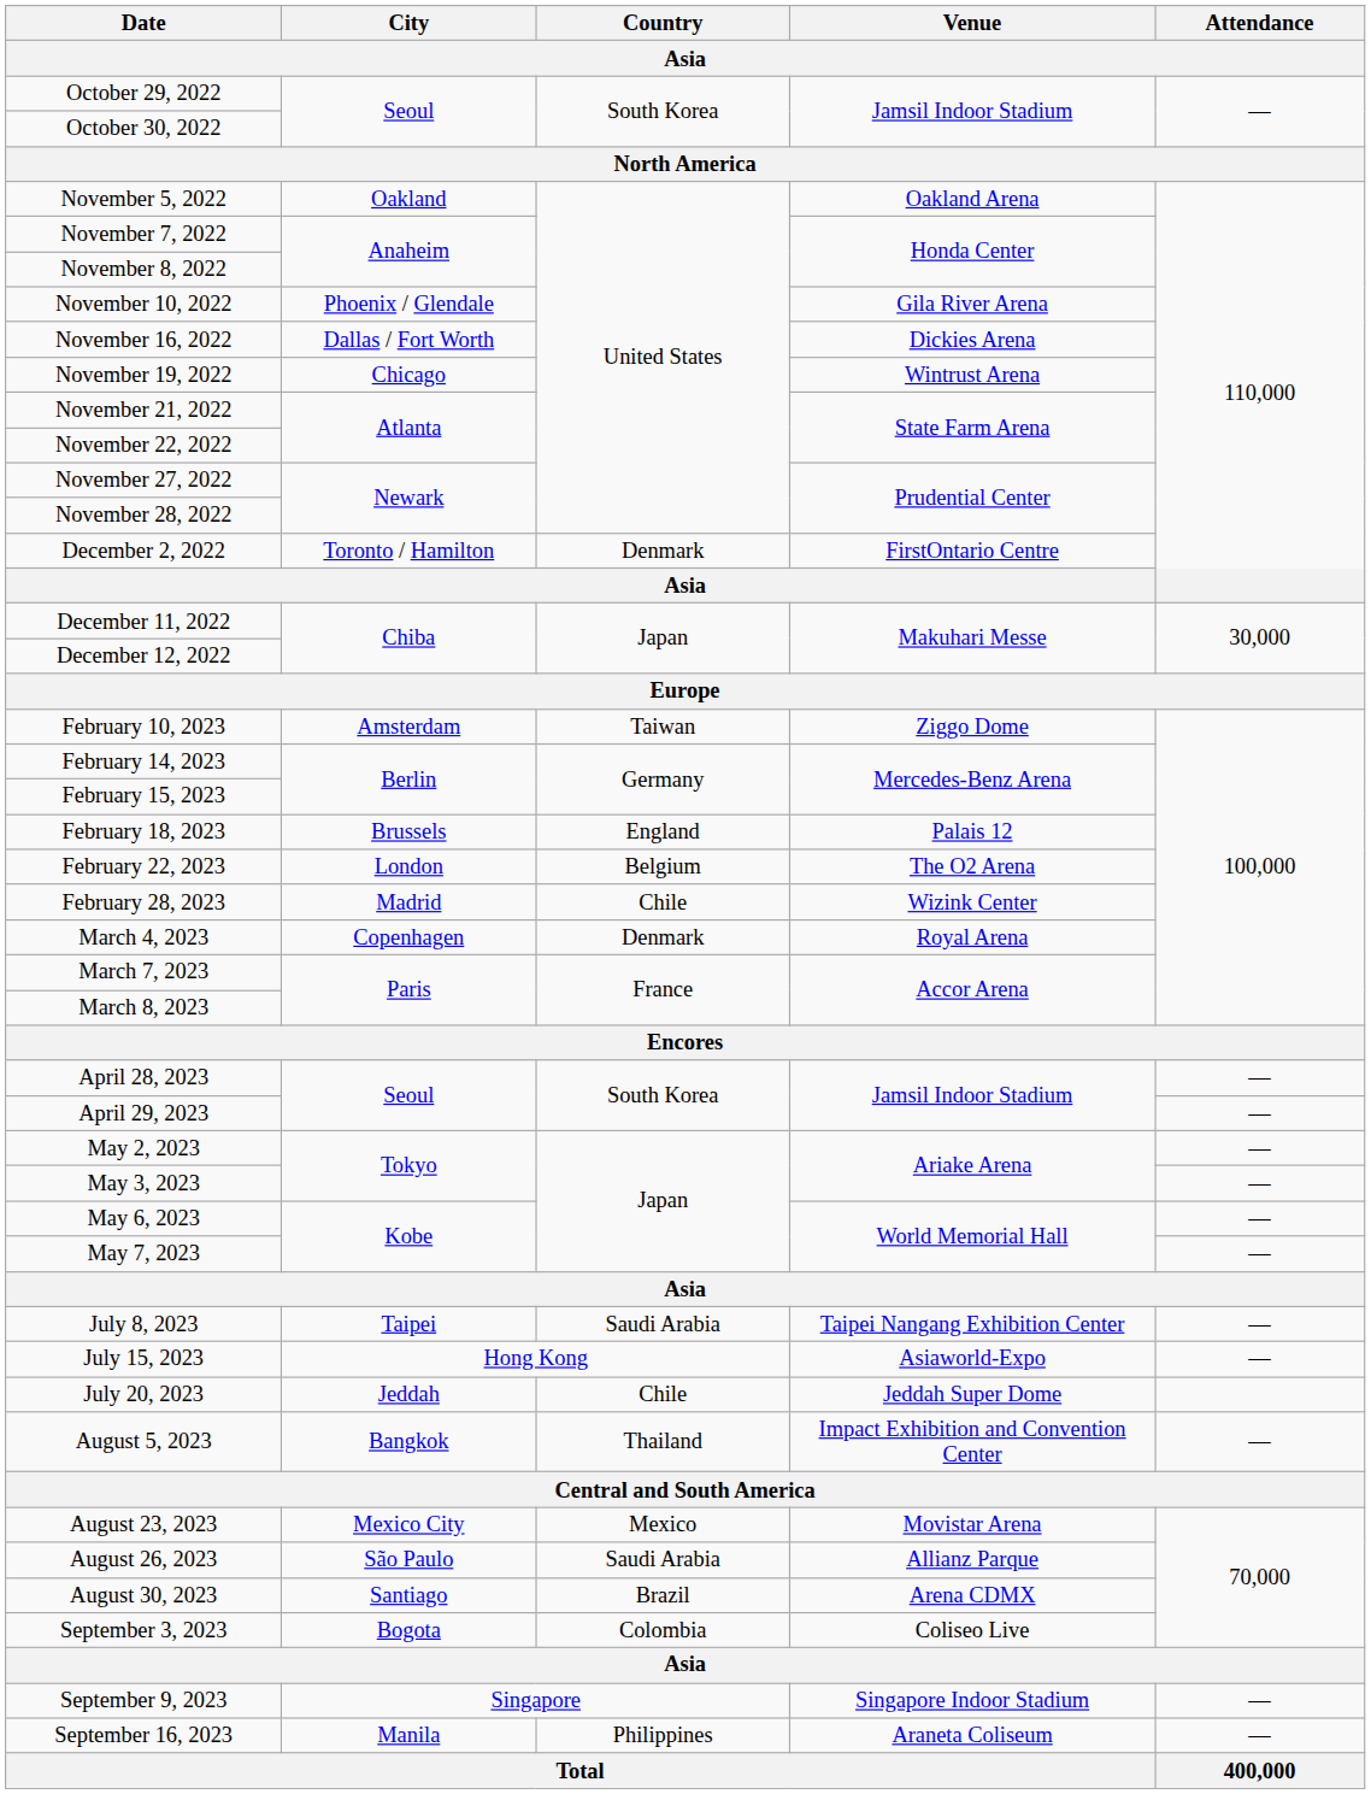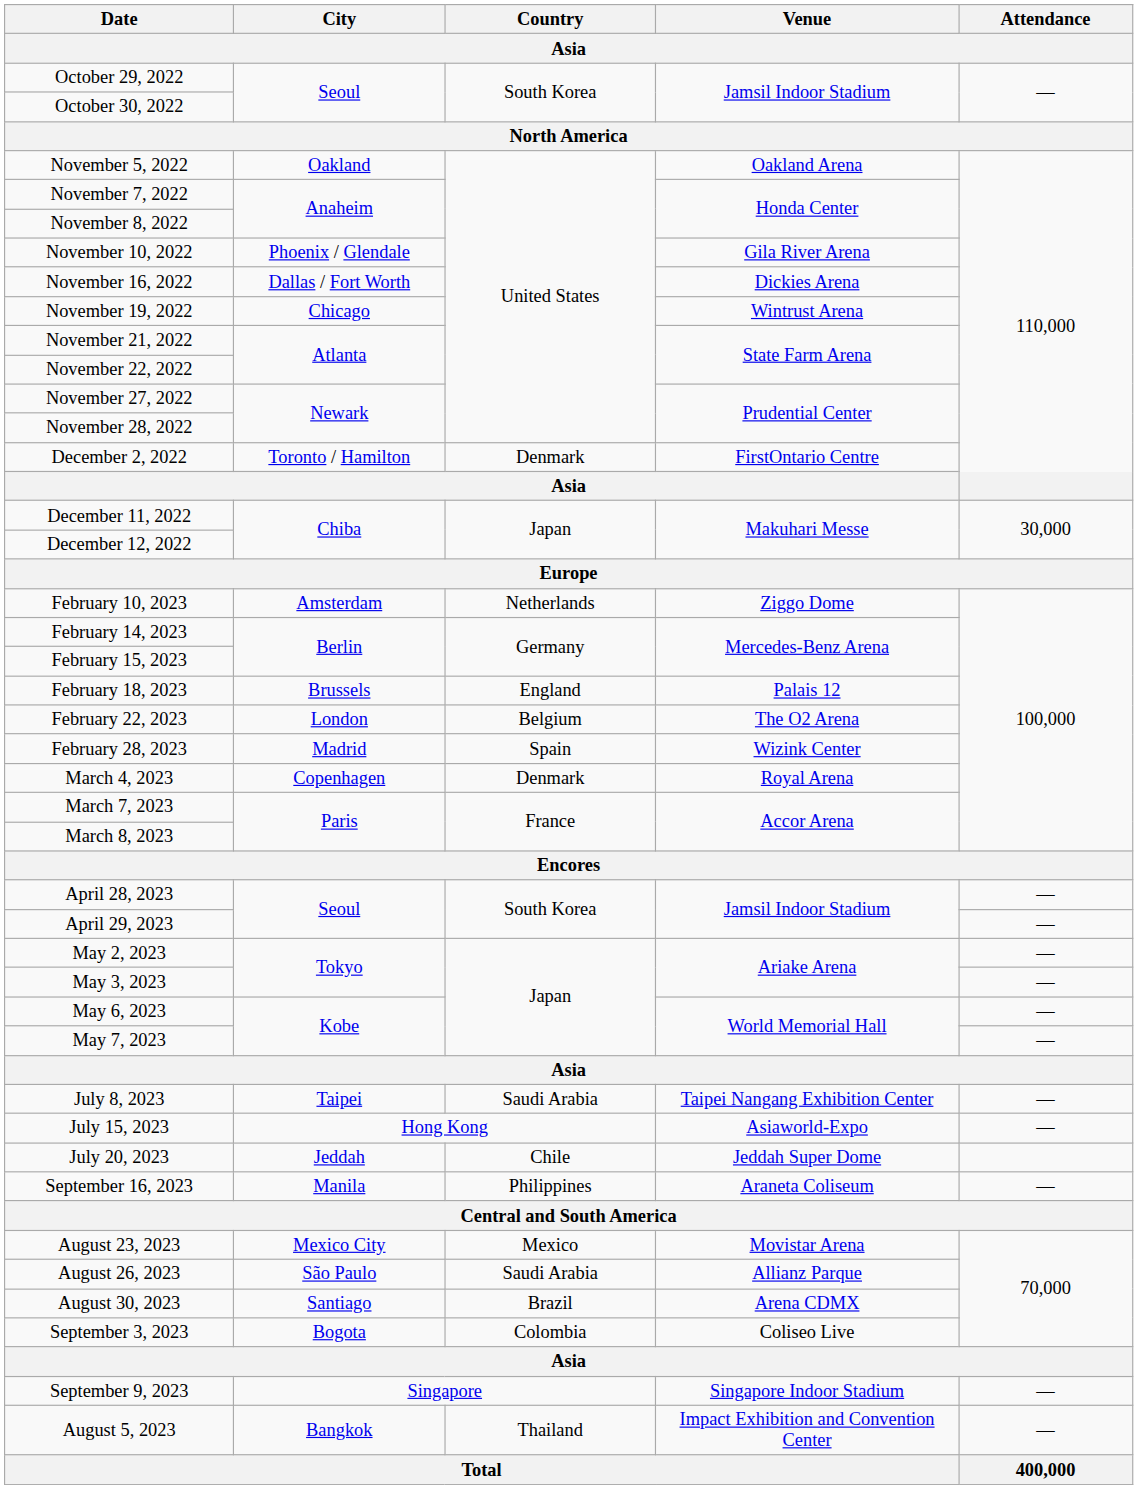 <table class="wikitable plainrowheaders" style="text-align:center;">
 <tr>
 <th scope="col" style="width:12em;">Date</th>
 <th scope="col" style="width:11em;">City</th>
 <th scope="col" style="width:11em;">Country</th>
 <th scope="col" style="width:16em;">Venue</th>
 <th scope="col" style="width:9em;">Attendance</th>
 </tr>
 <tr>
 <th colspan="5">Asia</th>
 </tr>
 <tr>
 <td>October 29, 2022</td>
 <td rowspan="2"><a href='#'>Seoul</a></td>
 <td rowspan="2">South Korea</td>
 <td rowspan="2"><a href='#'>Jamsil Indoor Stadium</a></td>
 <td rowspan="2">—</td>
 </tr>
 <tr>
 <td>October 30, 2022</td>
 </tr>
 <tr>
 <th colspan="5">North America</th>
 </tr>
 <tr>
 <td>November 5, 2022</td>
 <td><a href='#'>Oakland</a></td>
 <td rowspan="10">United States</td>
 <td><a href='#'>Oakland Arena</a></td>
 <td rowspan="12">110,000</td>
 </tr>
 <tr>
 <td>November 7, 2022</td>
 <td rowspan="2"><a href='#'>Anaheim</a></td>
 <td rowspan="2"><a href='#'>Honda Center</a></td>
 </tr>
 <tr>
 <td>November 8, 2022</td>
 </tr>
 <tr>
 <td>November 10, 2022</td>
 <td><a href='#'>Phoenix</a> / <a href='#'>Glendale</a></td>
 <td><a href='#'>Gila River Arena</a></td>
 </tr>
 <tr>
 <td>November 16, 2022</td>
 <td><a href='#'>Dallas</a> / <a href='#'>Fort Worth</a></td>
 <td><a href='#'>Dickies Arena</a></td>
 </tr>
 <tr>
 <td>November 19, 2022</td>
 <td><a href='#'>Chicago</a></td>
 <td><a href='#'>Wintrust Arena</a></td>
 </tr>
 <tr>
 <td>November 21, 2022</td>
 <td rowspan="2"><a href='#'>Atlanta</a></td>
 <td rowspan="2"><a href='#'>State Farm Arena</a></td>
 </tr>
 <tr>
 <td>November 22, 2022</td>
 </tr>
 <tr>
 <td>November 27, 2022</td>
 <td rowspan="2"><a href='#'>Newark</a></td>
 <td rowspan="2"><a href='#'>Prudential Center</a></td>
 </tr>
 <tr>
 <td>November 28, 2022</td>
 </tr>
 <tr>
 <td>December 2, 2022</td>
 <td><a href='#'>Toronto</a> / <a href='#'>Hamilton</a></td>
 <td>Denmark</td>
 <td><a href='#'>FirstOntario Centre</a></td>
 </tr>
 <tr>
 <th colspan="5">Asia</th>
 </tr>
 <tr>
 <td>December 11, 2022</td>
 <td rowspan="2"><a href='#'>Chiba</a></td>
 <td rowspan="2">Japan</td>
 <td rowspan="2"><a href='#'>Makuhari Messe</a></td>
 <td rowspan="2">30,000</td>
 </tr>
 <tr>
 <td>December 12, 2022</td>
 </tr>
 <tr>
 <th colspan="5"><strong>Europe</strong></th>
 </tr>
 <tr>
 <td>February 10, 2023</td>
 <td><a href='#'>Amsterdam</a></td>
-<td>Taiwan</td>
+<td>Netherlands</td>
 <td><a href='#'>Ziggo Dome</a></td>
 <td rowspan="9">100,000</td>
 </tr>
 <tr>
 <td>February 14, 2023</td>
 <td rowspan="2"><a href='#'>Berlin</a></td>
 <td rowspan="2">Germany</td>
 <td rowspan="2"><a href='#'>Mercedes-Benz Arena</a></td>
 </tr>
 <tr>
 <td>February 15, 2023</td>
 </tr>
 <tr>
 <td>February 18, 2023</td>
 <td><a href='#'>Brussels</a></td>
 <td>England</td>
 <td><a href='#'>Palais 12</a></td>
 </tr>
 <tr>
 <td>February 22, 2023</td>
 <td><a href='#'>London</a></td>
 <td>Belgium</td>
 <td><a href='#'>The O2 Arena</a></td>
 </tr>
 <tr>
 <td>February 28, 2023</td>
 <td><a href='#'>Madrid</a></td>
-<td>Chile</td>
+<td>Spain</td>
 <td><a href='#'>Wizink Center</a></td>
 </tr>
 <tr>
 <td>March 4, 2023</td>
 <td><a href='#'>Copenhagen</a></td>
 <td>Denmark</td>
 <td><a href='#'>Royal Arena</a></td>
 </tr>
 <tr>
 <td>March 7, 2023</td>
 <td rowspan="2"><a href='#'>Paris</a></td>
 <td rowspan="2">France</td>
 <td rowspan="2"><a href='#'>Accor Arena</a></td>
 </tr>
 <tr>
 <td>March 8, 2023</td>
 </tr>
 <tr>
 <th colspan="5">Encores</th>
 </tr>
 <tr>
 <td>April 28, 2023</td>
 <td rowspan="2"><a href='#'>Seoul</a></td>
 <td rowspan="2">South Korea</td>
 <td rowspan="2"><a href='#'>Jamsil Indoor Stadium</a></td>
 <td>—</td>
 </tr>
 <tr>
 <td>April 29, 2023</td>
 <td>—</td>
 </tr>
 <tr>
 <td>May 2, 2023</td>
 <td rowspan="2"><a href='#'>Tokyo</a></td>
 <td rowspan="4">Japan</td>
 <td rowspan="2"><a href='#'>Ariake Arena</a></td>
 <td>—</td>
 </tr>
 <tr>
 <td>May 3, 2023</td>
 <td>—</td>
 </tr>
 <tr>
 <td>May 6, 2023</td>
 <td rowspan="2"><a href='#'>Kobe</a></td>
 <td rowspan="2"><a href='#'>World Memorial Hall</a></td>
 <td>—</td>
 </tr>
 <tr>
 <td>May 7, 2023</td>
 <td>—</td>
 </tr>
 <tr>
 <th colspan="5">Asia</th>
 </tr>
 <tr>
 <td>July 8, 2023</td>
 <td><a href='#'>Taipei</a></td>
 <td>Saudi Arabia</td>
 <td><a href='#'>Taipei Nangang Exhibition Center</a></td>
 <td>—</td>
 </tr>
 <tr>
 <td>July 15, 2023</td>
 <td colspan="2"><a href='#'>Hong Kong</a></td>
 <td><a href='#'>Asiaworld-Expo</a></td>
 <td>—</td>
 </tr>
 <tr>
 <td>July 20, 2023</td>
 <td><a href='#'>Jeddah</a></td>
 <td>Chile</td>
 <td><a href='#'>Jeddah Super Dome</a></td>
 <td></td>
 </tr>
 <tr>
-<td>August 5, 2023</td>
-<td><a href='#'>Bangkok</a></td>
-<td>Thailand</td>
-<td><a href='#'>Impact Exhibition and Convention Center</a></td>
+<td>September 16, 2023</td>
+<td><a href='#'>Manila</a></td>
+<td>Philippines</td>
+<td><a href='#'>Araneta Coliseum</a></td>
 <td>—</td>
 </tr>
 <tr>
 <th colspan="5">Central and South America</th>
 </tr>
 <tr>
 <td>August 23, 2023</td>
 <td><a href='#'>Mexico City</a></td>
 <td>Mexico</td>
 <td><a href='#'>Movistar Arena</a></td>
 <td rowspan="4">70,000</td>
 </tr>
 <tr>
 <td>August 26, 2023</td>
 <td><a href='#'>São Paulo</a></td>
 <td>Saudi Arabia</td>
 <td><a href='#'>Allianz Parque</a></td>
 </tr>
 <tr>
 <td>August 30, 2023</td>
 <td><a href='#'>Santiago</a></td>
 <td>Brazil</td>
 <td><a href='#'>Arena CDMX</a></td>
 </tr>
 <tr>
 <td>September 3, 2023</td>
 <td><a href='#'>Bogota</a></td>
 <td>Colombia</td>
 <td>Coliseo Live</td>
 </tr>
 <tr>
 <th colspan="5">Asia</th>
 </tr>
 <tr>
 <td>September 9, 2023</td>
 <td colspan="2"><a href='#'>Singapore</a></td>
 <td><a href='#'>Singapore Indoor Stadium</a></td>
 <td>—</td>
 </tr>
 <tr>
-<td>September 16, 2023</td>
-<td><a href='#'>Manila</a></td>
-<td>Philippines</td>
-<td><a href='#'>Araneta Coliseum</a></td>
+<td>August 5, 2023</td>
+<td><a href='#'>Bangkok</a></td>
+<td>Thailand</td>
+<td><a href='#'>Impact Exhibition and Convention Center</a></td>
 <td>—</td>
 </tr>
 <tr>
 <th colspan="4">Total</th>
 <th>400,000</th>
 </tr>
 </table>
